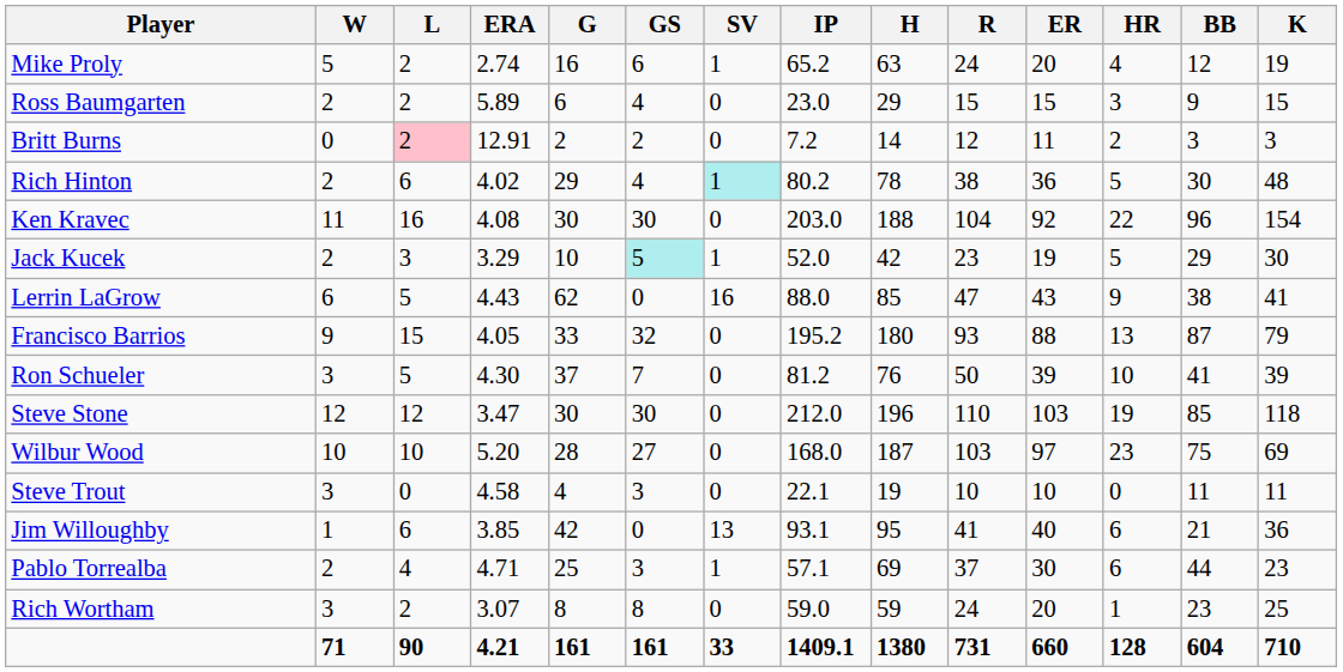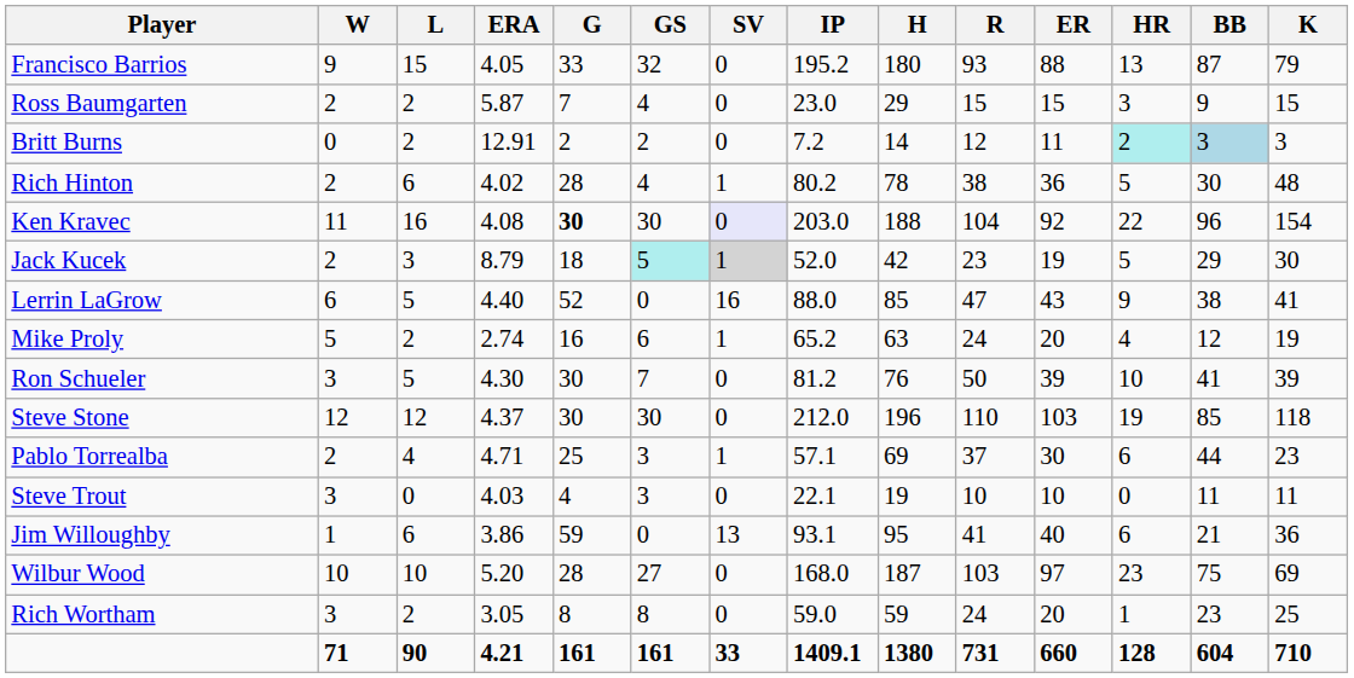 <table class="wikitable sortable">
 <tr>
 <th bgcolor="#DDDDFF" width="20%">Player</th>
 <th bgcolor="#DDDDFF" width="5%">W</th>
 <th bgcolor="#DDDDFF" width="5%">L</th>
 <th bgcolor="#DDDDFF" width="5%">ERA</th>
 <th bgcolor="#DDDDFF" width="5%">G</th>
 <th bgcolor="#DDDDFF" width="5%">GS</th>
 <th bgcolor="#DDDDFF" width="5%">SV</th>
 <th bgcolor="#DDDDFF" width="5%">IP</th>
 <th bgcolor="#DDDDFF" width="5%">H</th>
 <th bgcolor="#DDDDFF" width="5%">R</th>
 <th bgcolor="#DDDDFF" width="5%">ER</th>
 <th bgcolor="#DDDDFF" width="5%">HR</th>
 <th bgcolor="#DDDDFF" width="5%">BB</th>
 <th bgcolor="#DDDDFF" width="5%">K</th>
 </tr>
 <tr>
+<td><a href='#'>Francisco Barrios</a></td>
+<td>9</td>
+<td>15</td>
+<td>4.05</td>
+<td>33</td>
+<td>32</td>
+<td>0</td>
+<td>195.2</td>
+<td>180</td>
+<td>93</td>
+<td>88</td>
+<td>13</td>
+<td>87</td>
+<td>79</td>
+</tr>
+<tr>
+<td><a href='#'>Ross Baumgarten</a></td>
+<td>2</td>
+<td>2</td>
+<td>5.87</td>
+<td>7</td>
+<td>4</td>
+<td>0</td>
+<td>23.0</td>
+<td>29</td>
+<td>15</td>
+<td>15</td>
+<td>3</td>
+<td>9</td>
+<td>15</td>
+</tr>
+<tr>
+<td><a href='#'>Britt Burns</a></td>
+<td>0</td>
+<td>2</td>
+<td>12.91</td>
+<td>2</td>
+<td>2</td>
+<td>0</td>
+<td>7.2</td>
+<td>14</td>
+<td>12</td>
+<td>11</td>
+<td style="background: paleturquoise;">2</td>
+<td style="background: lightblue;">3</td>
+<td>3</td>
+</tr>
+<tr>
+<td><a href='#'>Rich Hinton</a></td>
+<td>2</td>
+<td>6</td>
+<td>4.02</td>
+<td>28</td>
+<td>4</td>
+<td>1</td>
+<td>80.2</td>
+<td>78</td>
+<td>38</td>
+<td>36</td>
+<td>5</td>
+<td>30</td>
+<td>48</td>
+</tr>
+<tr>
+<td><a href='#'>Ken Kravec</a></td>
+<td>11</td>
+<td>16</td>
+<td>4.08</td>
+<td><strong>30</strong></td>
+<td>30</td>
+<td style="background: lavender;">0</td>
+<td>203.0</td>
+<td>188</td>
+<td>104</td>
+<td>92</td>
+<td>22</td>
+<td>96</td>
+<td>154</td>
+</tr>
+<tr>
+<td><a href='#'>Jack Kucek</a></td>
+<td>2</td>
+<td>3</td>
+<td>8.79</td>
+<td>18</td>
+<td style="background: paleturquoise;">5</td>
+<td style="background: lightgrey;">1</td>
+<td>52.0</td>
+<td>42</td>
+<td>23</td>
+<td>19</td>
+<td>5</td>
+<td>29</td>
+<td>30</td>
+</tr>
+<tr>
+<td><a href='#'>Lerrin LaGrow</a></td>
+<td>6</td>
+<td>5</td>
+<td>4.40</td>
+<td>52</td>
+<td>0</td>
+<td>16</td>
+<td>88.0</td>
+<td>85</td>
+<td>47</td>
+<td>43</td>
+<td>9</td>
+<td>38</td>
+<td>41</td>
+</tr>
+<tr>
 <td><a href='#'>Mike Proly</a></td>
 <td>5</td>
 <td>2</td>
 <td>2.74</td>
 <td>16</td>
 <td>6</td>
 <td>1</td>
 <td>65.2</td>
 <td>63</td>
 <td>24</td>
 <td>20</td>
 <td>4</td>
 <td>12</td>
 <td>19</td>
 </tr>
 <tr>
-<td><a href='#'>Ross Baumgarten</a></td>
-<td>2</td>
-<td>2</td>
-<td>5.89</td>
-<td>6</td>
-<td>4</td>
-<td>0</td>
-<td>23.0</td>
-<td>29</td>
-<td>15</td>
-<td>15</td>
-<td>3</td>
-<td>9</td>
-<td>15</td>
-</tr>
-<tr>
-<td><a href='#'>Britt Burns</a></td>
-<td>0</td>
-<td style="background: pink;">2</td>
-<td>12.91</td>
-<td>2</td>
-<td>2</td>
-<td>0</td>
-<td>7.2</td>
-<td>14</td>
-<td>12</td>
-<td>11</td>
-<td>2</td>
-<td>3</td>
-<td>3</td>
-</tr>
-<tr>
-<td><a href='#'>Rich Hinton</a></td>
-<td>2</td>
-<td>6</td>
-<td>4.02</td>
-<td>29</td>
-<td>4</td>
-<td style="background: paleturquoise;">1</td>
-<td>80.2</td>
-<td>78</td>
-<td>38</td>
-<td>36</td>
-<td>5</td>
-<td>30</td>
-<td>48</td>
-</tr>
-<tr>
-<td><a href='#'>Ken Kravec</a></td>
-<td>11</td>
-<td>16</td>
-<td>4.08</td>
-<td>30</td>
-<td>30</td>
-<td>0</td>
-<td>203.0</td>
-<td>188</td>
-<td>104</td>
-<td>92</td>
-<td>22</td>
-<td>96</td>
-<td>154</td>
-</tr>
-<tr>
-<td><a href='#'>Jack Kucek</a></td>
-<td>2</td>
-<td>3</td>
-<td>3.29</td>
-<td>10</td>
-<td style="background: paleturquoise;">5</td>
-<td>1</td>
-<td>52.0</td>
-<td>42</td>
-<td>23</td>
-<td>19</td>
-<td>5</td>
-<td>29</td>
-<td>30</td>
-</tr>
-<tr>
-<td><a href='#'>Lerrin LaGrow</a></td>
-<td>6</td>
-<td>5</td>
-<td>4.43</td>
-<td>62</td>
-<td>0</td>
-<td>16</td>
-<td>88.0</td>
-<td>85</td>
-<td>47</td>
-<td>43</td>
-<td>9</td>
-<td>38</td>
-<td>41</td>
-</tr>
-<tr>
-<td><a href='#'>Francisco Barrios</a></td>
-<td>9</td>
-<td>15</td>
-<td>4.05</td>
-<td>33</td>
-<td>32</td>
-<td>0</td>
-<td>195.2</td>
-<td>180</td>
-<td>93</td>
-<td>88</td>
-<td>13</td>
-<td>87</td>
-<td>79</td>
-</tr>
-<tr>
 <td><a href='#'>Ron Schueler</a></td>
 <td>3</td>
 <td>5</td>
 <td>4.30</td>
-<td>37</td>
+<td>30</td>
 <td>7</td>
 <td>0</td>
 <td>81.2</td>
 <td>76</td>
 <td>50</td>
 <td>39</td>
 <td>10</td>
 <td>41</td>
 <td>39</td>
 </tr>
 <tr>
 <td><a href='#'>Steve Stone</a></td>
 <td>12</td>
 <td>12</td>
-<td>3.47</td>
+<td>4.37</td>
 <td>30</td>
 <td>30</td>
 <td>0</td>
 <td>212.0</td>
 <td>196</td>
 <td>110</td>
 <td>103</td>
 <td>19</td>
 <td>85</td>
 <td>118</td>
+</tr>
+<tr>
+<td><a href='#'>Pablo Torrealba</a></td>
+<td>2</td>
+<td>4</td>
+<td>4.71</td>
+<td>25</td>
+<td>3</td>
+<td>1</td>
+<td>57.1</td>
+<td>69</td>
+<td>37</td>
+<td>30</td>
+<td>6</td>
+<td>44</td>
+<td>23</td>
+</tr>
+<tr>
+<td><a href='#'>Steve Trout</a></td>
+<td>3</td>
+<td>0</td>
+<td>4.03</td>
+<td>4</td>
+<td>3</td>
+<td>0</td>
+<td>22.1</td>
+<td>19</td>
+<td>10</td>
+<td>10</td>
+<td>0</td>
+<td>11</td>
+<td>11</td>
+</tr>
+<tr>
+<td><a href='#'>Jim Willoughby</a></td>
+<td>1</td>
+<td>6</td>
+<td>3.86</td>
+<td>59</td>
+<td>0</td>
+<td>13</td>
+<td>93.1</td>
+<td>95</td>
+<td>41</td>
+<td>40</td>
+<td>6</td>
+<td>21</td>
+<td>36</td>
 </tr>
 <tr>
 <td><a href='#'>Wilbur Wood</a></td>
 <td>10</td>
 <td>10</td>
 <td>5.20</td>
 <td>28</td>
 <td>27</td>
 <td>0</td>
 <td>168.0</td>
 <td>187</td>
 <td>103</td>
 <td>97</td>
 <td>23</td>
 <td>75</td>
 <td>69</td>
 </tr>
 <tr>
-<td><a href='#'>Steve Trout</a></td>
-<td>3</td>
-<td>0</td>
-<td>4.58</td>
-<td>4</td>
-<td>3</td>
-<td>0</td>
-<td>22.1</td>
-<td>19</td>
-<td>10</td>
-<td>10</td>
-<td>0</td>
-<td>11</td>
-<td>11</td>
-</tr>
-<tr>
-<td><a href='#'>Jim Willoughby</a></td>
-<td>1</td>
-<td>6</td>
-<td>3.85</td>
-<td>42</td>
-<td>0</td>
-<td>13</td>
-<td>93.1</td>
-<td>95</td>
-<td>41</td>
-<td>40</td>
-<td>6</td>
-<td>21</td>
-<td>36</td>
-</tr>
-<tr>
-<td><a href='#'>Pablo Torrealba</a></td>
-<td>2</td>
-<td>4</td>
-<td>4.71</td>
-<td>25</td>
-<td>3</td>
-<td>1</td>
-<td>57.1</td>
-<td>69</td>
-<td>37</td>
-<td>30</td>
-<td>6</td>
-<td>44</td>
-<td>23</td>
-</tr>
-<tr>
 <td><a href='#'>Rich Wortham</a></td>
 <td>3</td>
 <td>2</td>
-<td>3.07</td>
+<td>3.05</td>
 <td>8</td>
 <td>8</td>
 <td>0</td>
 <td>59.0</td>
 <td>59</td>
 <td>24</td>
 <td>20</td>
 <td>1</td>
 <td>23</td>
 <td>25</td>
 </tr>
 <tr class="sortbottom">
 <td></td>
 <td><strong>71</strong></td>
 <td><strong>90</strong></td>
 <td><strong>4.21</strong></td>
 <td><strong>161</strong></td>
 <td><strong>161</strong></td>
 <td><strong>33</strong></td>
 <td><strong>1409.1</strong></td>
 <td><strong>1380</strong></td>
 <td><strong>731</strong></td>
 <td><strong>660</strong></td>
 <td><strong>128</strong></td>
 <td><strong>604</strong></td>
 <td><strong>710</strong></td>
 </tr>
 </table>
